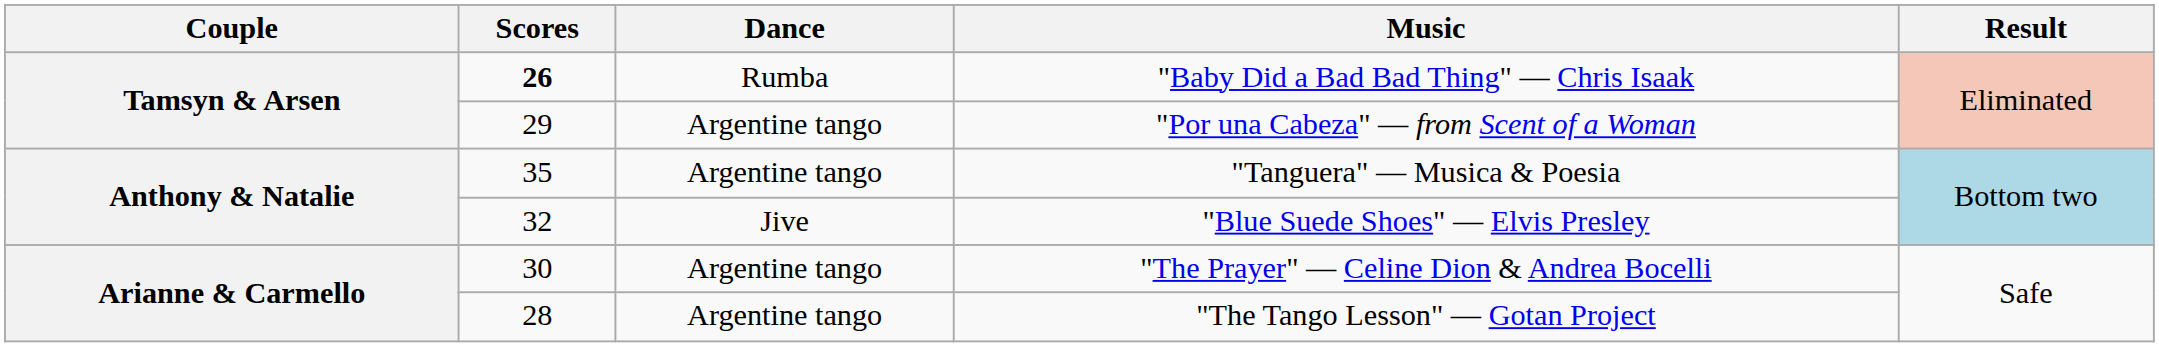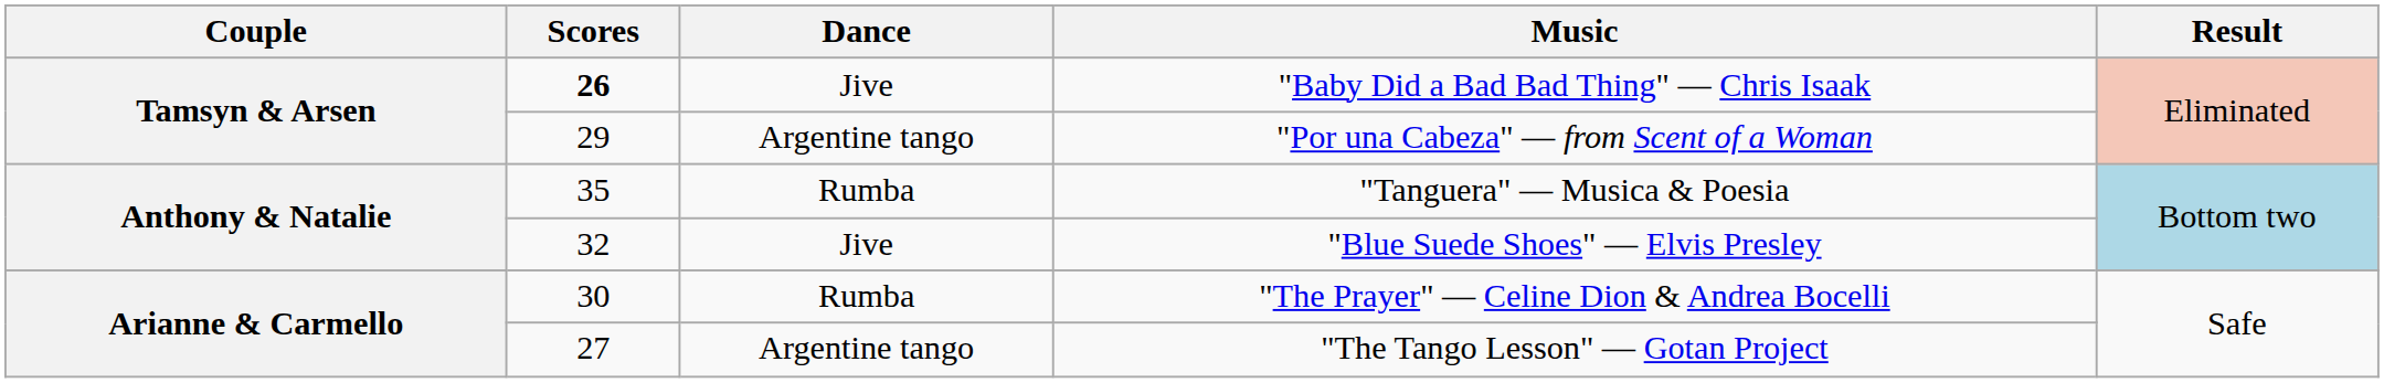 <table class="wikitable sortable" style="text-align:center; width: 90%">
 <tr>
 <th scope="col">Couple</th>
 <th scope="col">Scores</th>
 <th scope="col">Dance</th>
 <th scope="col" class="unsortable">Music</th>
 <th scope="col" class="unsortable">Result</th>
 </tr>
 <tr>
 <th scope="row" rowspan=2>Tamsyn & Arsen</th>
 <td><strong>26</strong></td>
-<td>Rumba</td>
+<td>Jive</td>
 <td>"<a href='#'>Baby Did a Bad Bad Thing</a>" — <a href='#'>Chris Isaak</a></td>
 <td rowspan=2 bgcolor="f4c7b8">Eliminated</td>
 </tr>
 <tr>
 <td>29</td>
 <td>Argentine tango</td>
 <td>"<a href='#'>Por una Cabeza</a>" — <em>from <a href='#'>Scent of a Woman</a></em></td>
 </tr>
 <tr>
 <th scope="row" rowspan=2>Anthony & Natalie</th>
 <td>35</td>
-<td>Argentine tango</td>
+<td>Rumba</td>
 <td>"Tanguera" — Musica & Poesia</td>
 <td rowspan=2 bgcolor="lightblue">Bottom two</td>
 </tr>
 <tr>
 <td>32</td>
 <td>Jive</td>
 <td>"<a href='#'>Blue Suede Shoes</a>" — <a href='#'>Elvis Presley</a></td>
 </tr>
 <tr>
 <th scope="row" rowspan=2>Arianne & Carmello</th>
 <td>30</td>
-<td>Argentine tango</td>
+<td>Rumba</td>
 <td>"<a href='#'>The Prayer</a>" — <a href='#'>Celine Dion</a> & <a href='#'>Andrea Bocelli</a></td>
 <td rowspan=2>Safe</td>
 </tr>
 <tr>
-<td>28</td>
+<td>27</td>
 <td>Argentine tango</td>
 <td>"The Tango Lesson" — <a href='#'>Gotan Project</a></td>
 </tr>
 </table>
